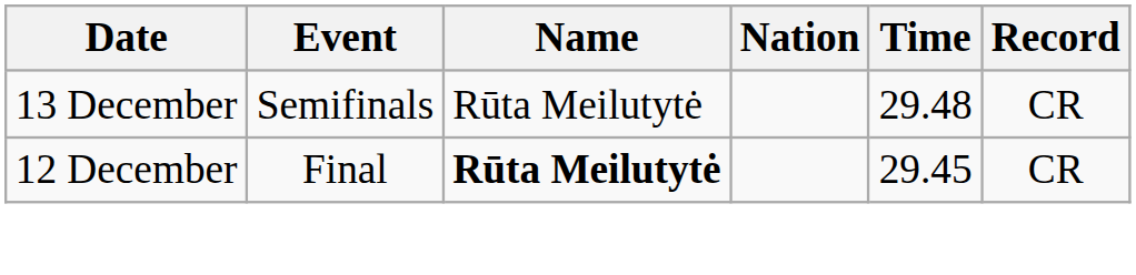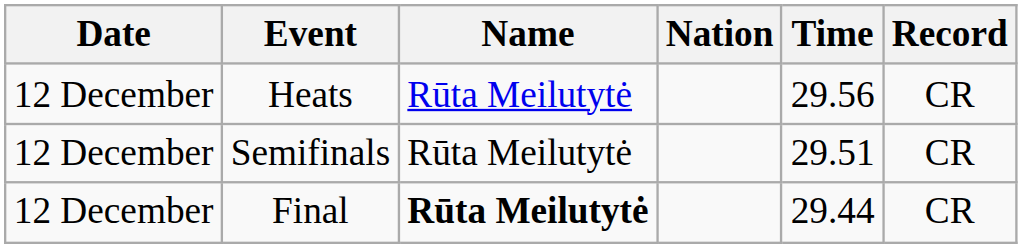 <table class=wikitable style=text-align:center>
 <tr>
 <th>Date</th>
 <th>Event</th>
 <th>Name</th>
 <th>Nation</th>
 <th>Time</th>
 <th>Record</th>
 </tr>
 <tr>
-<td>13 December</td>
+<td>12 December</td>
+<td>Heats</td>
+<td align=left><a href='#'>Rūta Meilutytė</a></td>
+<td align=left></td>
+<td>29.56</td>
+<td>CR</td>
+</tr>
+<tr>
+<td>12 December</td>
 <td>Semifinals</td>
 <td align=left>Rūta Meilutytė</td>
 <td align=left></td>
-<td>29.48</td>
+<td>29.51</td>
 <td>CR</td>
 </tr>
 <tr>
 <td>12 December</td>
 <td>Final</td>
 <td align=left><strong>Rūta Meilutytė</strong></td>
 <td align=left></td>
-<td>29.45</td>
+<td>29.44</td>
 <td>CR</td>
 </tr>
 </table>
